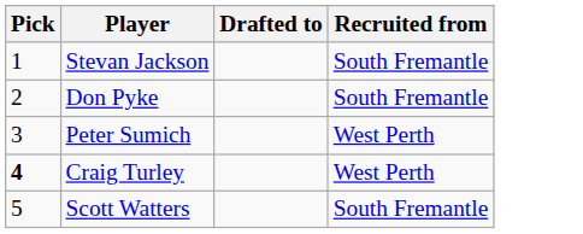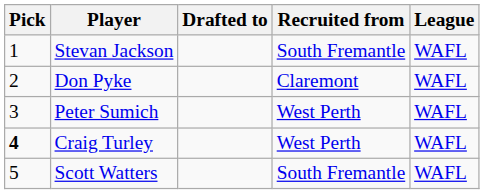 <table class="wikitable sortable">
 <tr>
 <th>Pick</th>
 <th>Player</th>
 <th>Drafted to</th>
 <th>Recruited from</th>
+<th>League</th>
 </tr>
 <tr>
 <td>1</td>
 <td><a href='#'>Stevan Jackson</a></td>
 <td></td>
 <td><a href='#'>South Fremantle</a></td>
+<td><a href='#'>WAFL</a></td>
 </tr>
 <tr>
 <td>2</td>
 <td><a href='#'>Don Pyke</a></td>
 <td></td>
-<td><a href='#'>South Fremantle</a></td>
+<td><a href='#'>Claremont</a></td>
+<td><a href='#'>WAFL</a></td>
 </tr>
 <tr>
 <td>3</td>
 <td><a href='#'>Peter Sumich</a></td>
 <td></td>
 <td><a href='#'>West Perth</a></td>
+<td><a href='#'>WAFL</a></td>
 </tr>
 <tr>
 <td><strong>4</strong></td>
 <td><a href='#'>Craig Turley</a></td>
 <td></td>
 <td><a href='#'>West Perth</a></td>
+<td><a href='#'>WAFL</a></td>
 </tr>
 <tr>
 <td>5</td>
 <td><a href='#'>Scott Watters</a></td>
 <td></td>
 <td><a href='#'>South Fremantle</a></td>
+<td><a href='#'>WAFL</a></td>
 </tr>
 </table>
